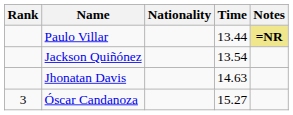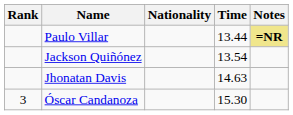 <table class="wikitable sortable" style="text-align:center">
 <tr>
 <th>Rank</th>
 <th>Name</th>
 <th>Nationality</th>
 <th>Time</th>
 <th>Notes</th>
 </tr>
 <tr>
 <td></td>
 <td align=left><a href='#'>Paulo Villar</a></td>
 <td align=left></td>
 <td>13.44</td>
 <td style="background: khaki;"><strong>=NR</strong></td>
 </tr>
 <tr>
 <td></td>
 <td align=left><a href='#'>Jackson Quiñónez</a></td>
 <td align=left></td>
 <td>13.54</td>
 <td></td>
 </tr>
 <tr>
 <td></td>
 <td align=left><a href='#'>Jhonatan Davis</a></td>
 <td align=left></td>
 <td>14.63</td>
 <td></td>
 </tr>
 <tr>
 <td>3</td>
 <td align=left><a href='#'>Óscar Candanoza</a></td>
 <td align=left></td>
-<td>15.27</td>
+<td>15.30</td>
 <td></td>
 </tr>
 </table>
